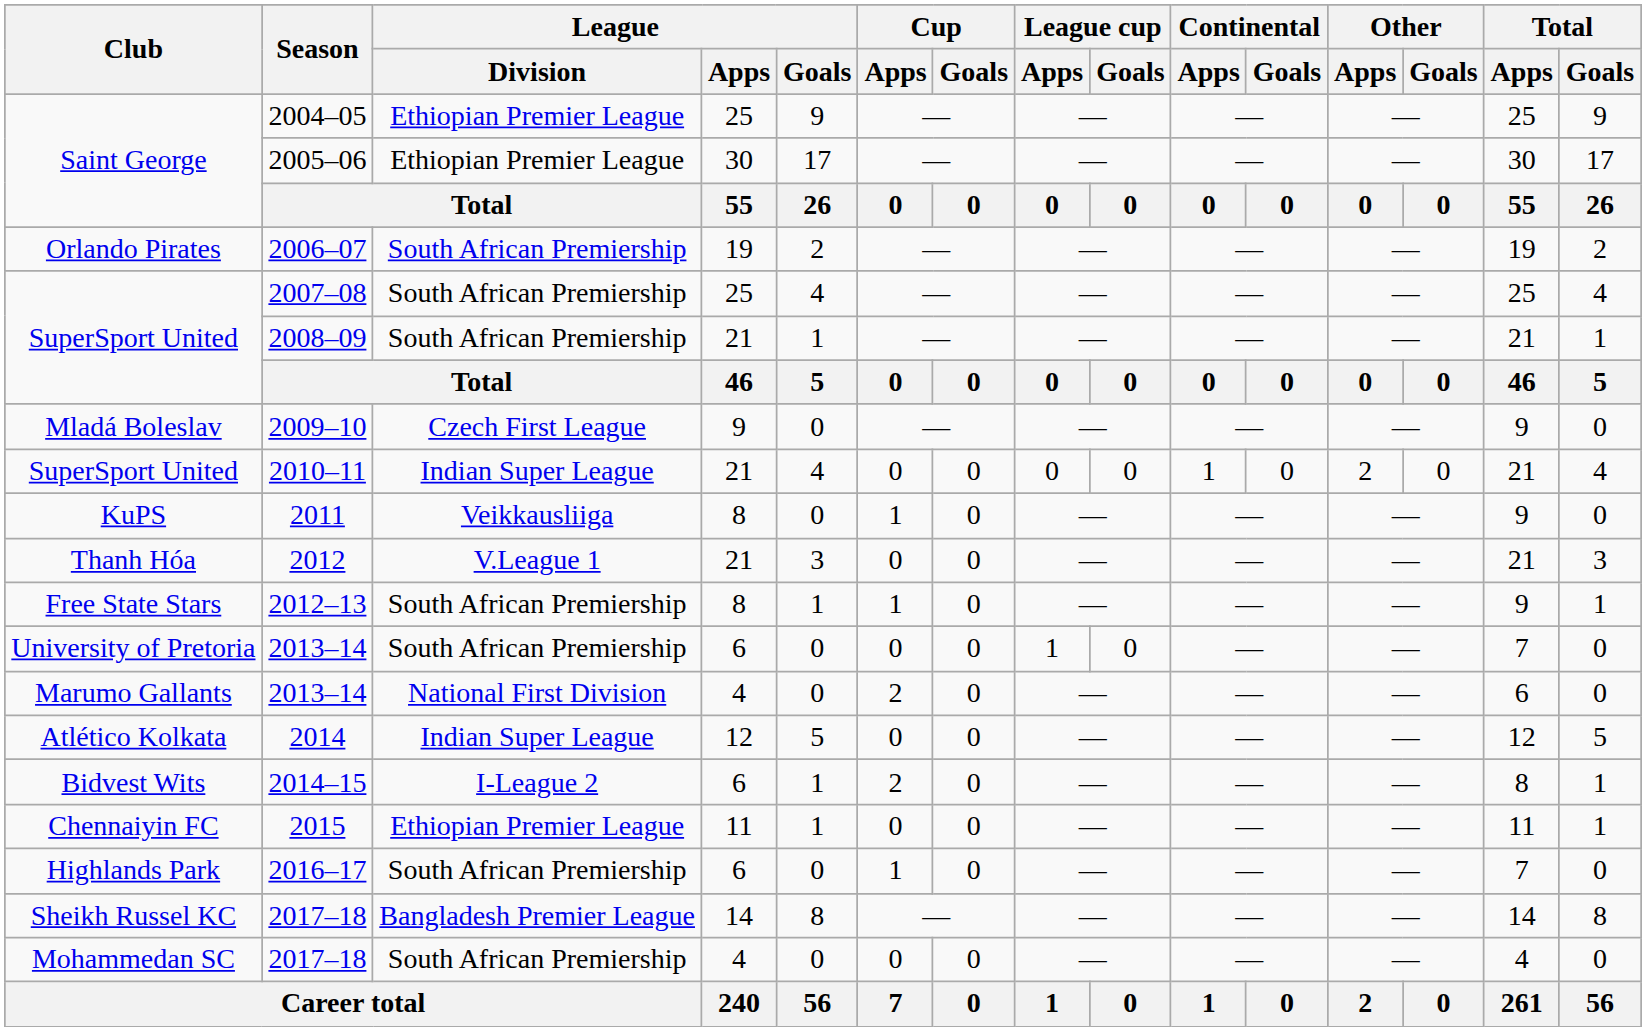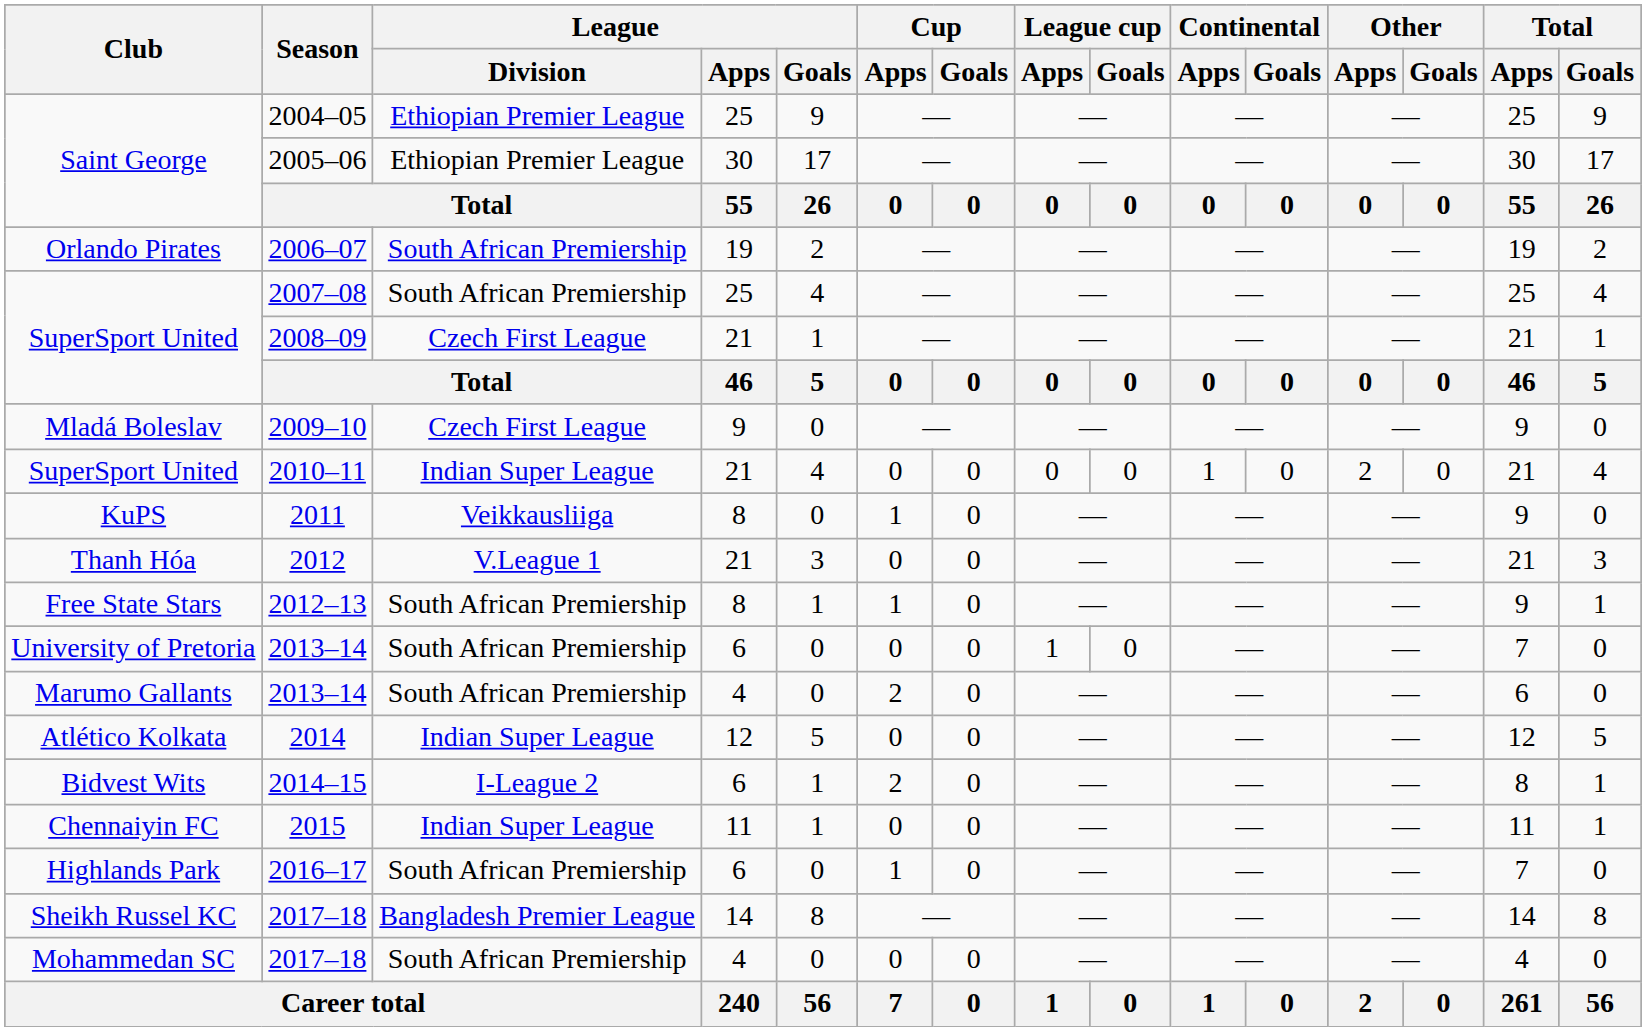 <table class="wikitable" style="text-align:center">
 <tr>
 <th rowspan=2>Club</th>
 <th rowspan=2>Season</th>
 <th colspan=3>League</th>
 <th colspan=2>Cup</th>
 <th colspan=2>League cup</th>
 <th colspan=2>Continental</th>
 <th colspan=2>Other</th>
 <th colspan=2>Total</th>
 </tr>
 <tr>
 <th>Division</th>
 <th>Apps</th>
 <th>Goals</th>
 <th>Apps</th>
 <th>Goals</th>
 <th>Apps</th>
 <th>Goals</th>
 <th>Apps</th>
 <th>Goals</th>
 <th>Apps</th>
 <th>Goals</th>
 <th>Apps</th>
 <th>Goals</th>
 </tr>
 <tr>
 <td rowspan=3><a href='#'>Saint George</a></td>
 <td>2004–05</td>
 <td><a href='#'>Ethiopian Premier League</a></td>
 <td>25</td>
 <td>9</td>
 <td colspan="2">—</td>
 <td colspan="2">—</td>
 <td colspan="2">—</td>
 <td colspan="2">—</td>
 <td>25</td>
 <td>9</td>
 </tr>
 <tr>
 <td>2005–06</td>
 <td>Ethiopian Premier League</td>
 <td>30</td>
 <td>17</td>
 <td colspan="2">—</td>
 <td colspan="2">—</td>
 <td colspan="2">—</td>
 <td colspan="2">—</td>
 <td>30</td>
 <td>17</td>
 </tr>
 <tr>
 <th colspan=2>Total</th>
 <th>55</th>
 <th>26</th>
 <th>0</th>
 <th>0</th>
 <th>0</th>
 <th>0</th>
 <th>0</th>
 <th>0</th>
 <th>0</th>
 <th>0</th>
 <th>55</th>
 <th>26</th>
 </tr>
 <tr>
 <td><a href='#'>Orlando Pirates</a></td>
 <td><a href='#'>2006–07</a></td>
 <td><a href='#'>South African Premiership</a></td>
 <td>19</td>
 <td>2</td>
 <td colspan="2">—</td>
 <td colspan="2">—</td>
 <td colspan="2">—</td>
 <td colspan="2">—</td>
 <td>19</td>
 <td>2</td>
 </tr>
 <tr>
 <td rowspan=3><a href='#'>SuperSport United</a></td>
 <td><a href='#'>2007–08</a></td>
 <td>South African Premiership</td>
 <td>25</td>
 <td>4</td>
 <td colspan="2">—</td>
 <td colspan="2">—</td>
 <td colspan="2">—</td>
 <td colspan="2">—</td>
 <td>25</td>
 <td>4</td>
 </tr>
 <tr>
 <td><a href='#'>2008–09</a></td>
-<td>South African Premiership</td>
+<td><a href='#'>Czech First League</a></td>
 <td>21</td>
 <td>1</td>
 <td colspan="2">—</td>
 <td colspan="2">—</td>
 <td colspan="2">—</td>
 <td colspan="2">—</td>
 <td>21</td>
 <td>1</td>
 </tr>
 <tr>
 <th colspan=2>Total</th>
 <th>46</th>
 <th>5</th>
 <th>0</th>
 <th>0</th>
 <th>0</th>
 <th>0</th>
 <th>0</th>
 <th>0</th>
 <th>0</th>
 <th>0</th>
 <th>46</th>
 <th>5</th>
 </tr>
 <tr>
 <td><a href='#'>Mladá Boleslav</a></td>
 <td><a href='#'>2009–10</a></td>
 <td><a href='#'>Czech First League</a></td>
 <td>9</td>
 <td>0</td>
 <td colspan="2">—</td>
 <td colspan="2">—</td>
 <td colspan="2">—</td>
 <td colspan="2">—</td>
 <td>9</td>
 <td>0</td>
 </tr>
 <tr>
 <td><a href='#'>SuperSport United</a></td>
 <td><a href='#'>2010–11</a></td>
 <td><a href='#'>Indian Super League</a></td>
 <td>21</td>
 <td>4</td>
 <td>0</td>
 <td>0</td>
 <td>0</td>
 <td>0</td>
 <td>1</td>
 <td>0</td>
 <td>2</td>
 <td>0</td>
 <td>21</td>
 <td>4</td>
 </tr>
 <tr>
 <td><a href='#'>KuPS</a></td>
 <td><a href='#'>2011</a></td>
 <td><a href='#'>Veikkausliiga</a></td>
 <td>8</td>
 <td>0</td>
 <td>1</td>
 <td>0</td>
 <td colspan="2">—</td>
 <td colspan="2">—</td>
 <td colspan="2">—</td>
 <td>9</td>
 <td>0</td>
 </tr>
 <tr>
 <td><a href='#'>Thanh Hóa</a></td>
 <td><a href='#'>2012</a></td>
 <td><a href='#'>V.League 1</a></td>
 <td>21</td>
 <td>3</td>
 <td>0</td>
 <td>0</td>
 <td colspan="2">—</td>
 <td colspan="2">—</td>
 <td colspan="2">—</td>
 <td>21</td>
 <td>3</td>
 </tr>
 <tr>
 <td><a href='#'>Free State Stars</a></td>
 <td><a href='#'>2012–13</a></td>
 <td>South African Premiership</td>
 <td>8</td>
 <td>1</td>
 <td>1</td>
 <td>0</td>
 <td colspan="2">—</td>
 <td colspan="2">—</td>
 <td colspan="2">—</td>
 <td>9</td>
 <td>1</td>
 </tr>
 <tr>
 <td><a href='#'>University of Pretoria</a></td>
 <td><a href='#'>2013–14</a></td>
 <td>South African Premiership</td>
 <td>6</td>
 <td>0</td>
 <td>0</td>
 <td>0</td>
 <td>1</td>
 <td>0</td>
 <td colspan="2">—</td>
 <td colspan="2">—</td>
 <td>7</td>
 <td>0</td>
 </tr>
 <tr>
 <td><a href='#'>Marumo Gallants</a></td>
 <td><a href='#'>2013–14</a></td>
-<td><a href='#'>National First Division</a></td>
+<td>South African Premiership</td>
 <td>4</td>
 <td>0</td>
 <td>2</td>
 <td>0</td>
 <td colspan="2">—</td>
 <td colspan="2">—</td>
 <td colspan="2">—</td>
 <td>6</td>
 <td>0</td>
 </tr>
 <tr>
 <td><a href='#'>Atlético Kolkata</a></td>
 <td><a href='#'>2014</a></td>
 <td><a href='#'>Indian Super League</a></td>
 <td>12</td>
 <td>5</td>
 <td>0</td>
 <td>0</td>
 <td colspan="2">—</td>
 <td colspan="2">—</td>
 <td colspan="2">—</td>
 <td>12</td>
 <td>5</td>
 </tr>
 <tr>
 <td><a href='#'>Bidvest Wits</a></td>
 <td><a href='#'>2014–15</a></td>
 <td><a href='#'>I-League 2</a></td>
 <td>6</td>
 <td>1</td>
 <td>2</td>
 <td>0</td>
 <td colspan="2">—</td>
 <td colspan="2">—</td>
 <td colspan="2">—</td>
 <td>8</td>
 <td>1</td>
 </tr>
 <tr>
 <td><a href='#'>Chennaiyin FC</a></td>
 <td><a href='#'>2015</a></td>
-<td><a href='#'>Ethiopian Premier League</a></td>
+<td><a href='#'>Indian Super League</a></td>
 <td>11</td>
 <td>1</td>
 <td>0</td>
 <td>0</td>
 <td colspan="2">—</td>
 <td colspan="2">—</td>
 <td colspan="2">—</td>
 <td>11</td>
 <td>1</td>
 </tr>
 <tr>
 <td><a href='#'>Highlands Park</a></td>
 <td><a href='#'>2016–17</a></td>
 <td>South African Premiership</td>
 <td>6</td>
 <td>0</td>
 <td>1</td>
 <td>0</td>
 <td colspan="2">—</td>
 <td colspan="2">—</td>
 <td colspan="2">—</td>
 <td>7</td>
 <td>0</td>
 </tr>
 <tr>
 <td><a href='#'>Sheikh Russel KC</a></td>
 <td><a href='#'>2017–18</a></td>
 <td><a href='#'>Bangladesh Premier League</a></td>
 <td>14</td>
 <td>8</td>
 <td colspan="2">—</td>
 <td colspan="2">—</td>
 <td colspan="2">—</td>
 <td colspan="2">—</td>
 <td>14</td>
 <td>8</td>
 </tr>
 <tr>
 <td><a href='#'>Mohammedan SC</a></td>
 <td><a href='#'>2017–18</a></td>
 <td>South African Premiership</td>
 <td>4</td>
 <td>0</td>
 <td>0</td>
 <td>0</td>
 <td colspan="2">—</td>
 <td colspan="2">—</td>
 <td colspan="2">—</td>
 <td>4</td>
 <td>0</td>
 </tr>
 <tr>
 <th colspan="3">Career total</th>
 <th>240</th>
 <th>56</th>
 <th>7</th>
 <th>0</th>
 <th>1</th>
 <th>0</th>
 <th>1</th>
 <th>0</th>
 <th>2</th>
 <th>0</th>
 <th>261</th>
 <th>56</th>
 </tr>
 </table>
